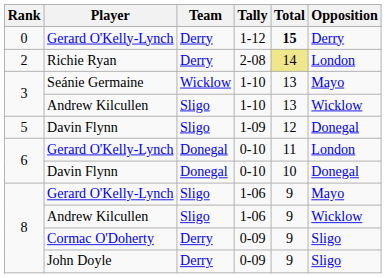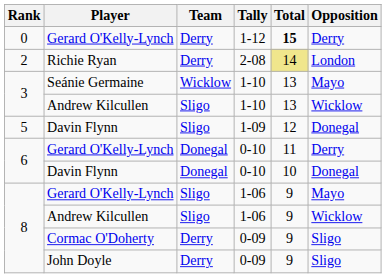 <table class="wikitable">
 <tr>
 <th>Rank</th>
 <th>Player</th>
 <th>Team</th>
 <th>Tally</th>
 <th>Total</th>
 <th>Opposition</th>
 </tr>
 <tr>
 <td rowspan=1 align=center>0</td>
 <td><a href='#'>Gerard O'Kelly-Lynch</a></td>
 <td><a href='#'>Derry</a></td>
 <td align=center>1-12</td>
 <td align=center><strong>15</strong></td>
 <td><a href='#'>Derry</a></td>
 </tr>
 <tr>
 <td rowspan=1 align=center>2</td>
 <td>Richie Ryan</td>
 <td><a href='#'>Derry</a></td>
 <td align=center>2-08</td>
 <td align=center style="background: khaki;">14</td>
 <td><a href='#'>London</a></td>
 </tr>
 <tr>
 <td rowspan=2 align=center>3</td>
 <td>Seánie Germaine</td>
 <td><a href='#'>Wicklow</a></td>
 <td align=center>1-10</td>
 <td align=center>13</td>
 <td><a href='#'>Mayo</a></td>
 </tr>
 <tr>
 <td>Andrew Kilcullen</td>
 <td><a href='#'>Sligo</a></td>
 <td align=center>1-10</td>
 <td align=center>13</td>
 <td><a href='#'>Wicklow</a></td>
 </tr>
 <tr>
 <td rowspan=1 align=center>5</td>
 <td>Davin Flynn</td>
 <td><a href='#'>Sligo</a></td>
 <td align=center>1-09</td>
 <td align=center>12</td>
 <td><a href='#'>Donegal</a></td>
 </tr>
 <tr>
 <td rowspan=2 align=center>6</td>
 <td><a href='#'>Gerard O'Kelly-Lynch</a></td>
 <td><a href='#'>Donegal</a></td>
 <td align=center>0-10</td>
 <td align=center>11</td>
-<td><a href='#'>London</a></td>
+<td><a href='#'>Derry</a></td>
 </tr>
 <tr>
 <td>Davin Flynn</td>
 <td><a href='#'>Donegal</a></td>
 <td align=center>0-10</td>
 <td align=center>10</td>
 <td><a href='#'>Donegal</a></td>
 </tr>
 <tr>
 <td rowspan=4 align=center>8</td>
 <td><a href='#'>Gerard O'Kelly-Lynch</a></td>
 <td><a href='#'>Sligo</a></td>
 <td align=center>1-06</td>
 <td align=center>9</td>
 <td><a href='#'>Mayo</a></td>
 </tr>
 <tr>
 <td>Andrew Kilcullen</td>
 <td><a href='#'>Sligo</a></td>
 <td align=center>1-06</td>
 <td align=center>9</td>
 <td><a href='#'>Wicklow</a></td>
 </tr>
 <tr>
 <td><a href='#'>Cormac O'Doherty</a></td>
 <td><a href='#'>Derry</a></td>
 <td align=center>0-09</td>
 <td align=center>9</td>
 <td><a href='#'>Sligo</a></td>
 </tr>
 <tr>
 <td>John Doyle</td>
 <td><a href='#'>Derry</a></td>
 <td align=center>0-09</td>
 <td align=center>9</td>
 <td><a href='#'>Sligo</a></td>
 </tr>
 </table>
